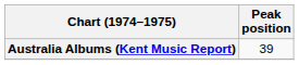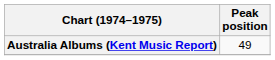 <table class="wikitable sortable plainrowheaders" style="text-align:center">
 <tr>
 <th scope="col">Chart (1974–1975)</th>
 <th scope="col">Peak<br> position</th>
 </tr>
 <tr>
 <th scope="row">Australia Albums (<a href='#'>Kent Music Report</a>)</th>
-<td>39</td>
+<td>49</td>
 </tr>
 <tr>
 </tr>
 <tr>
 </tr>
 </table>
